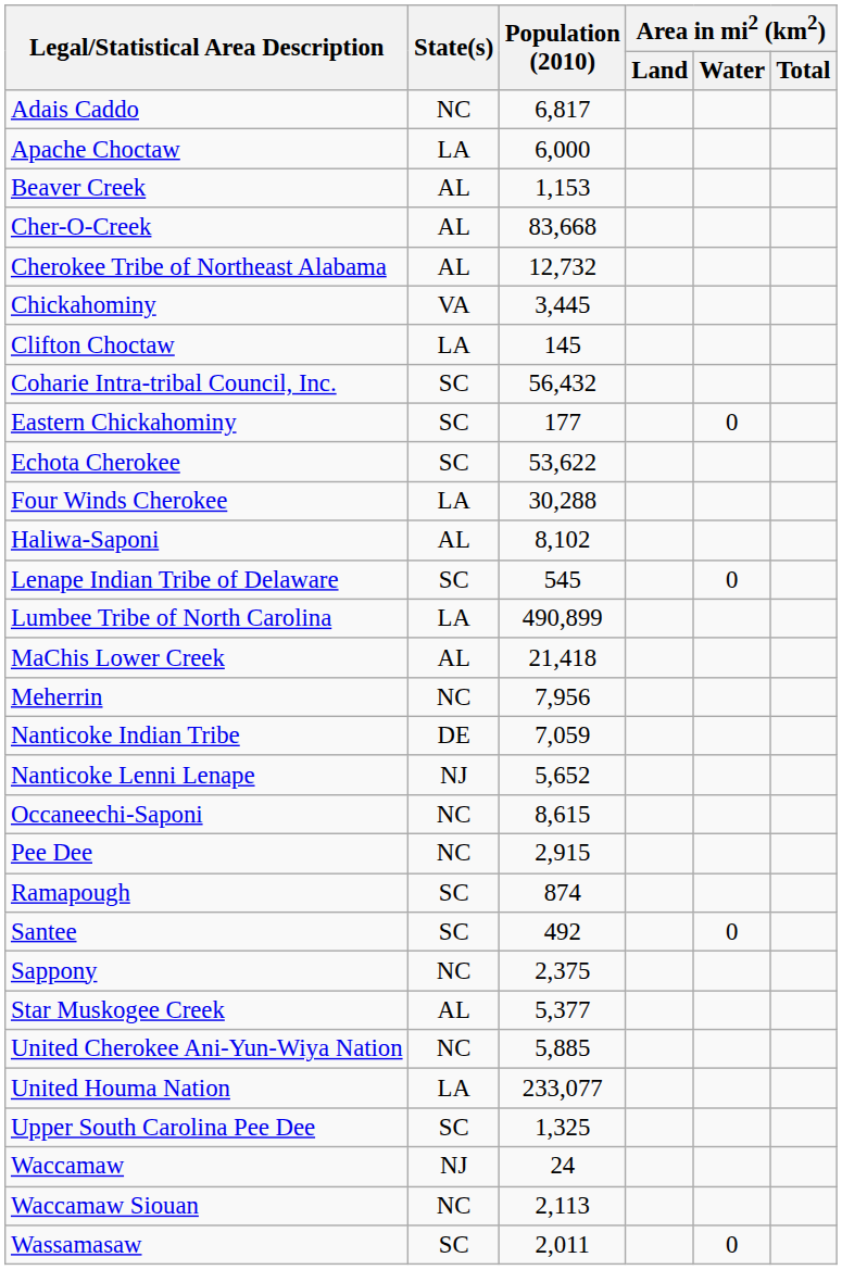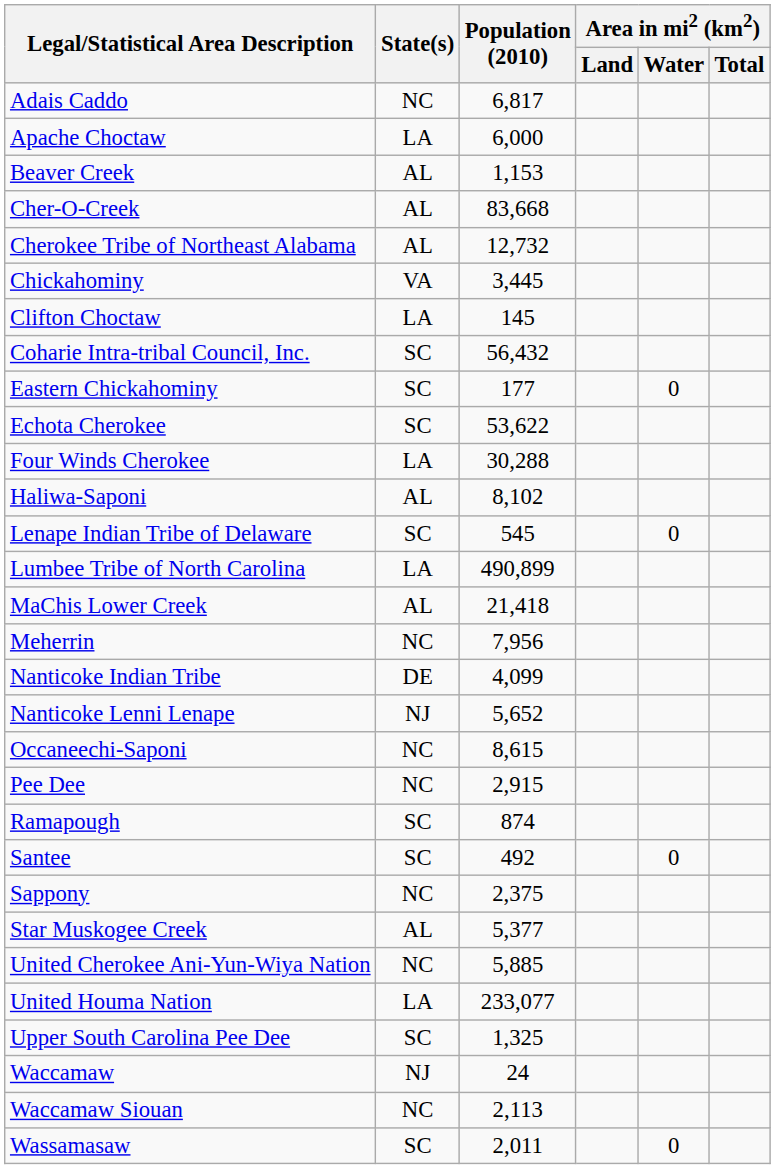 <table class="wikitable sortable" style="text-align: center;">
 <tr>
 <th rowspan="2">Legal/Statistical Area Description</th>
 <th rowspan="2">State(s)</th>
 <th rowspan="2">Population<br>(2010)</th>
 <th colspan="3">Area in mi<sup>2</sup> (km<sup>2</sup>)</th>
 </tr>
 <tr>
 <th>Land</th>
 <th>Water</th>
 <th>Total</th>
 </tr>
 <tr>
 <td align=left><a href='#'>Adais Caddo</a></td>
 <td>NC</td>
 <td>6,817</td>
 <td></td>
 <td></td>
 <td></td>
 </tr>
 <tr>
 <td align=left><a href='#'>Apache Choctaw</a></td>
 <td>LA</td>
 <td>6,000</td>
 <td></td>
 <td></td>
 <td></td>
 </tr>
 <tr>
 <td align=left><a href='#'>Beaver Creek</a></td>
 <td>AL</td>
 <td>1,153</td>
 <td></td>
 <td></td>
 <td></td>
 </tr>
 <tr>
 <td align=left><a href='#'>Cher-O-Creek</a></td>
 <td>AL</td>
 <td>83,668</td>
 <td></td>
 <td></td>
 <td></td>
 </tr>
 <tr>
 <td align=left><a href='#'>Cherokee Tribe of Northeast Alabama</a></td>
 <td>AL</td>
 <td>12,732</td>
 <td></td>
 <td></td>
 <td></td>
 </tr>
 <tr>
 <td align=left><a href='#'>Chickahominy</a></td>
 <td>VA</td>
 <td>3,445</td>
 <td></td>
 <td></td>
 <td></td>
 </tr>
 <tr>
 <td align=left><a href='#'>Clifton Choctaw</a></td>
 <td>LA</td>
 <td>145</td>
 <td></td>
 <td></td>
 <td></td>
 </tr>
 <tr>
 <td align=left><a href='#'>Coharie Intra-tribal Council, Inc.</a></td>
 <td>SC</td>
 <td>56,432</td>
 <td></td>
 <td></td>
 <td></td>
 </tr>
 <tr>
 <td align=left><a href='#'>Eastern Chickahominy</a></td>
 <td>SC</td>
 <td>177</td>
 <td></td>
 <td>0</td>
 <td></td>
 </tr>
 <tr>
 <td align=left><a href='#'>Echota Cherokee</a></td>
 <td>SC</td>
 <td>53,622</td>
 <td></td>
 <td></td>
 <td></td>
 </tr>
 <tr>
 <td align=left><a href='#'>Four Winds Cherokee</a></td>
 <td>LA</td>
 <td>30,288</td>
 <td></td>
 <td></td>
 <td></td>
 </tr>
 <tr>
 <td align=left><a href='#'>Haliwa-Saponi</a></td>
 <td>AL</td>
 <td>8,102</td>
 <td></td>
 <td></td>
 <td></td>
 </tr>
 <tr>
 <td align=left><a href='#'>Lenape Indian Tribe of Delaware</a></td>
 <td>SC</td>
 <td>545</td>
 <td></td>
 <td>0</td>
 <td></td>
 </tr>
 <tr>
 <td align=left><a href='#'>Lumbee Tribe of North Carolina</a></td>
 <td>LA</td>
 <td>490,899</td>
 <td></td>
 <td></td>
 <td></td>
 </tr>
 <tr>
 <td align=left><a href='#'>MaChis Lower Creek</a></td>
 <td>AL</td>
 <td>21,418</td>
 <td></td>
 <td></td>
 <td></td>
 </tr>
 <tr>
 <td align=left><a href='#'>Meherrin</a></td>
 <td>NC</td>
 <td>7,956</td>
 <td></td>
 <td></td>
 <td></td>
 </tr>
 <tr>
 <td align=left><a href='#'>Nanticoke Indian Tribe</a></td>
 <td>DE</td>
-<td>7,059</td>
+<td>4,099</td>
 <td></td>
 <td></td>
 <td></td>
 </tr>
 <tr>
 <td align=left><a href='#'>Nanticoke Lenni Lenape</a></td>
 <td>NJ</td>
 <td>5,652</td>
 <td></td>
 <td></td>
 <td></td>
 </tr>
 <tr>
 <td align=left><a href='#'>Occaneechi-Saponi</a></td>
 <td>NC</td>
 <td>8,615</td>
 <td></td>
 <td></td>
 <td></td>
 </tr>
 <tr>
 <td align=left><a href='#'>Pee Dee</a></td>
 <td>NC</td>
 <td>2,915</td>
 <td></td>
 <td></td>
 <td></td>
 </tr>
 <tr>
 <td align=left><a href='#'>Ramapough</a></td>
 <td>SC</td>
 <td>874</td>
 <td></td>
 <td></td>
 <td></td>
 </tr>
 <tr>
 <td align=left><a href='#'>Santee</a></td>
 <td>SC</td>
 <td>492</td>
 <td></td>
 <td>0</td>
 <td></td>
 </tr>
 <tr>
 <td align=left><a href='#'>Sappony</a></td>
 <td>NC</td>
 <td>2,375</td>
 <td></td>
 <td></td>
 <td></td>
 </tr>
 <tr>
 <td align=left><a href='#'>Star Muskogee Creek</a></td>
 <td>AL</td>
 <td>5,377</td>
 <td></td>
 <td></td>
 <td></td>
 </tr>
 <tr>
 <td align=left><a href='#'>United Cherokee Ani-Yun-Wiya Nation</a></td>
 <td>NC</td>
 <td>5,885</td>
 <td></td>
 <td></td>
 <td></td>
 </tr>
 <tr>
 <td align=left><a href='#'>United Houma Nation</a></td>
 <td>LA</td>
 <td>233,077</td>
 <td></td>
 <td></td>
 <td></td>
 </tr>
 <tr>
 <td align=left><a href='#'>Upper South Carolina Pee Dee</a></td>
 <td>SC</td>
 <td>1,325</td>
 <td></td>
 <td></td>
 <td></td>
 </tr>
 <tr>
 <td align=left><a href='#'>Waccamaw</a></td>
 <td>NJ</td>
 <td>24</td>
 <td></td>
 <td></td>
 <td></td>
 </tr>
 <tr>
 <td align=left><a href='#'>Waccamaw Siouan</a></td>
 <td>NC</td>
 <td>2,113</td>
 <td></td>
 <td></td>
 <td></td>
 </tr>
 <tr>
 <td align=left><a href='#'>Wassamasaw</a></td>
 <td>SC</td>
 <td>2,011</td>
 <td></td>
 <td>0</td>
 <td></td>
 </tr>
 </table>
